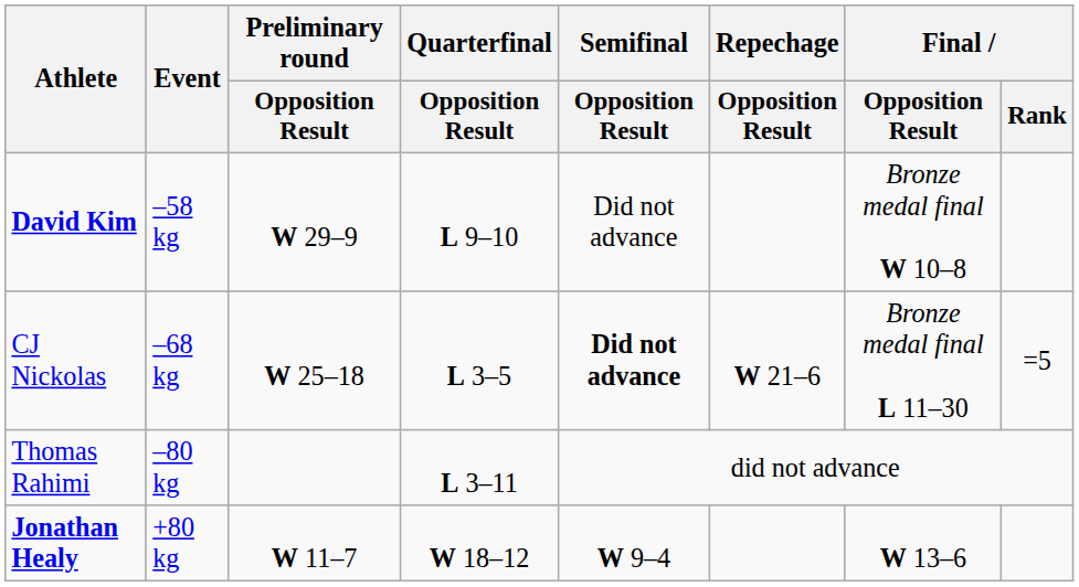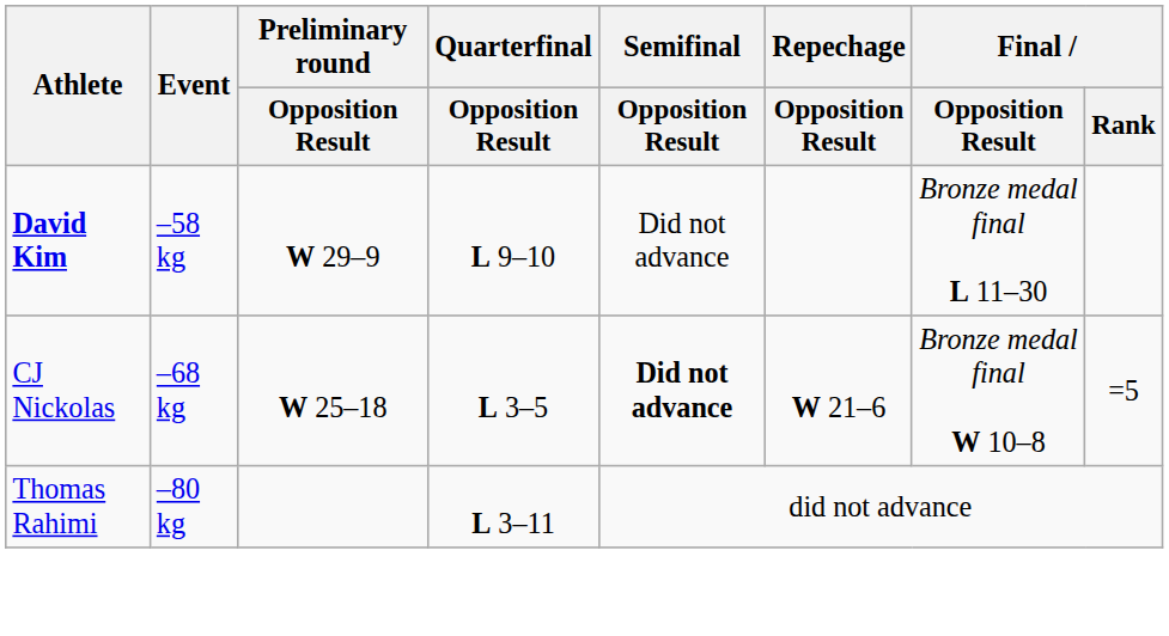 <table class=wikitable style=font-size:95%;text-align:center>
 <tr>
 <th rowspan=2>Athlete</th>
 <th rowspan=2>Event</th>
 <th>Preliminary round</th>
 <th>Quarterfinal</th>
 <th>Semifinal</th>
 <th>Repechage</th>
 <th colspan=2>Final / </th>
 </tr>
 <tr style=font-size:95%>
 <th>Opposition<br>Result</th>
 <th>Opposition<br>Result</th>
 <th>Opposition<br>Result</th>
 <th>Opposition<br>Result</th>
 <th>Opposition<br>Result</th>
 <th>Rank</th>
 </tr>
 <tr>
 <td align=left><strong><a href='#'>David Kim</a></strong></td>
 <td align=left><a href='#'>–58 kg</a></td>
 <td><br><strong>W</strong> 29–9</td>
 <td><br><strong>L</strong> 9–10</td>
 <td>Did not advance</td>
 <td></td>
-<td><em>Bronze medal final</em><br><br><strong>W</strong> 10–8</td>
+<td><em>Bronze medal final</em><br><br><strong>L</strong> 11–30</td>
 <td></td>
 </tr>
 <tr>
 <td align=left><a href='#'>CJ Nickolas</a></td>
 <td align=left><a href='#'>–68 kg</a></td>
 <td><br><strong>W</strong> 25–18</td>
 <td><br><strong>L</strong> 3–5</td>
 <td><strong>Did not advance</strong></td>
 <td><br><strong>W</strong> 21–6</td>
-<td><em>Bronze medal final</em><br><br><strong>L</strong> 11–30</td>
+<td><em>Bronze medal final</em><br><br><strong>W</strong> 10–8</td>
 <td>=5</td>
 </tr>
 <tr>
 <td align=left><a href='#'>Thomas Rahimi</a></td>
 <td align=left><a href='#'>–80 kg</a></td>
 <td></td>
 <td><br><strong>L</strong> 3–11</td>
 <td colspan=4>did not advance</td>
 </tr>
-<tr>
-<td align=left><strong><a href='#'>Jonathan Healy</a></strong></td>
-<td align=left><a href='#'>+80 kg</a></td>
-<td><br><strong>W</strong> 11–7</td>
-<td><br><strong>W</strong> 18–12</td>
-<td><br><strong>W</strong> 9–4</td>
-<td></td>
-<td><br><strong>W</strong> 13–6</td>
-<td></td>
-</tr>
 </table>
